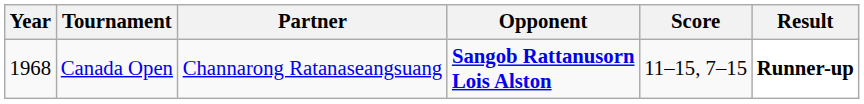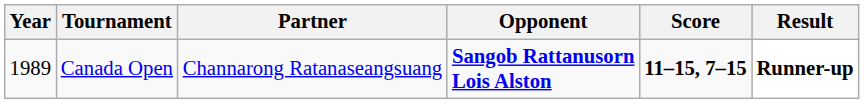 <table class="sortable wikitable" style="font-size: 90%;">
 <tr>
 <th>Year</th>
 <th>Tournament</th>
 <th>Partner</th>
 <th>Opponent</th>
 <th>Score</th>
 <th>Result</th>
 </tr>
 <tr>
-<td align="center">1968</td>
+<td align="center">1989</td>
 <td><a href='#'>Canada Open</a></td>
 <td> <a href='#'>Channarong Ratanaseangsuang</a></td>
 <td><strong> <a href='#'>Sangob Rattanusorn</a><br> <a href='#'>Lois Alston</a></strong></td>
-<td>11–15, 7–15</td>
+<td><strong>11–15, 7–15</strong></td>
 <td style="text-align:left; background:white"> <strong>Runner-up</strong></td>
 </tr>
 </table>
